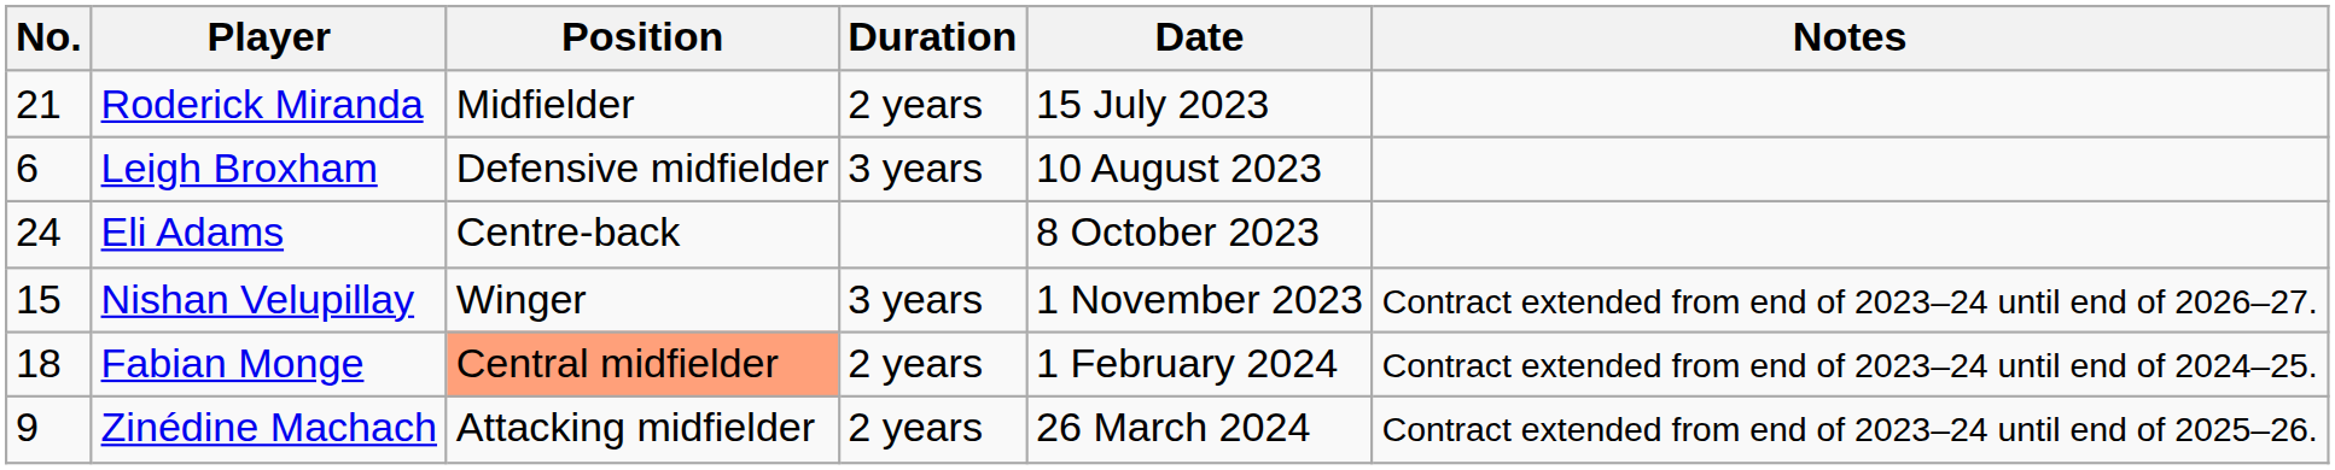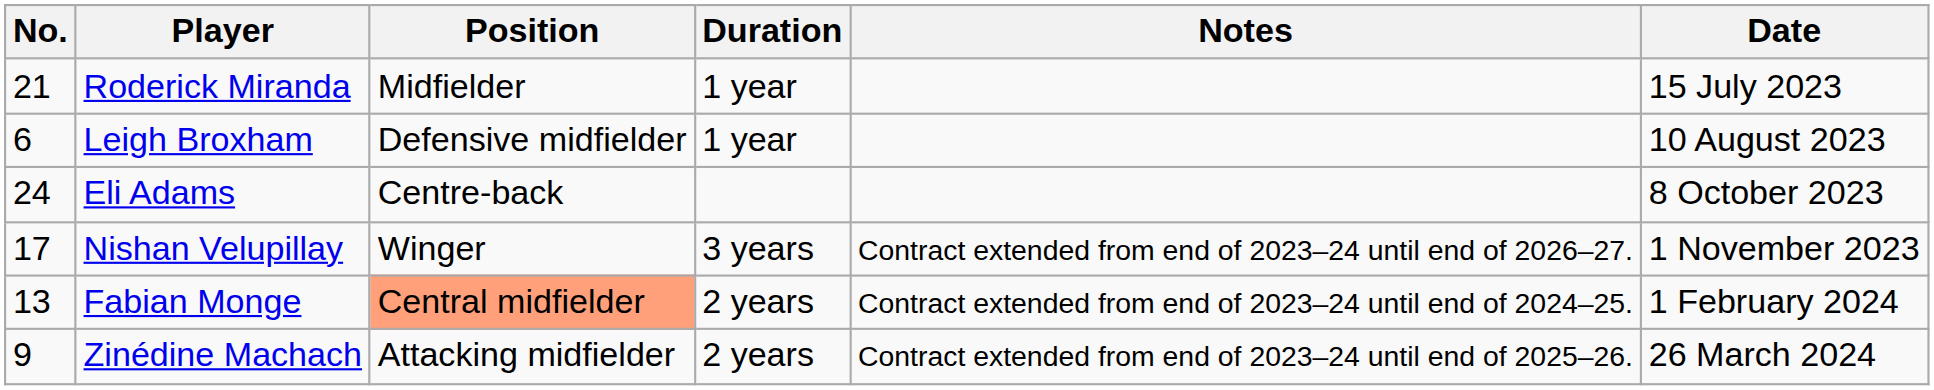 <table class="wikitable">
 <tr>
 <th scope="col">No.</th>
 <th scope="col">Player</th>
 <th scope="col">Position</th>
 <th scope="col">Duration</th>
+<th scope="col">Notes</th>
 <th scope="col">Date</th>
-<th scope="col">Notes</th>
 </tr>
 <tr>
 <td>21</td>
 <td> <a href='#'>Roderick Miranda</a></td>
 <td>Midfielder</td>
-<td>2 years</td>
+<td>1 year</td>
+<td></td>
 <td>15 July 2023</td>
-<td></td>
 </tr>
 <tr>
 <td>6</td>
 <td><a href='#'>Leigh Broxham</a></td>
 <td>Defensive midfielder</td>
-<td>3 years</td>
+<td>1 year</td>
+<td></td>
 <td>10 August 2023</td>
-<td></td>
 </tr>
 <tr>
 <td>24</td>
 <td><a href='#'>Eli Adams</a></td>
 <td>Centre-back</td>
 <td></td>
+<td></td>
 <td>8 October 2023</td>
-<td></td>
 </tr>
 <tr>
-<td>15</td>
+<td>17</td>
 <td><a href='#'>Nishan Velupillay</a></td>
 <td>Winger</td>
 <td>3 years</td>
+<td><small>Contract extended from end of 2023–24 until end of 2026–27.</small></td>
 <td>1 November 2023</td>
-<td><small>Contract extended from end of 2023–24 until end of 2026–27.</small></td>
 </tr>
 <tr>
-<td>18</td>
+<td>13</td>
 <td><a href='#'>Fabian Monge</a></td>
 <td style="background: lightsalmon;">Central midfielder</td>
 <td>2 years</td>
+<td><small>Contract extended from end of 2023–24 until end of 2024–25.</small></td>
 <td>1 February 2024</td>
-<td><small>Contract extended from end of 2023–24 until end of 2024–25.</small></td>
 </tr>
 <tr>
 <td>9</td>
 <td> <a href='#'>Zinédine Machach</a></td>
 <td>Attacking midfielder</td>
 <td>2 years</td>
+<td><small>Contract extended from end of 2023–24 until end of 2025–26.</small></td>
 <td>26 March 2024</td>
-<td><small>Contract extended from end of 2023–24 until end of 2025–26.</small></td>
 </tr>
 </table>
